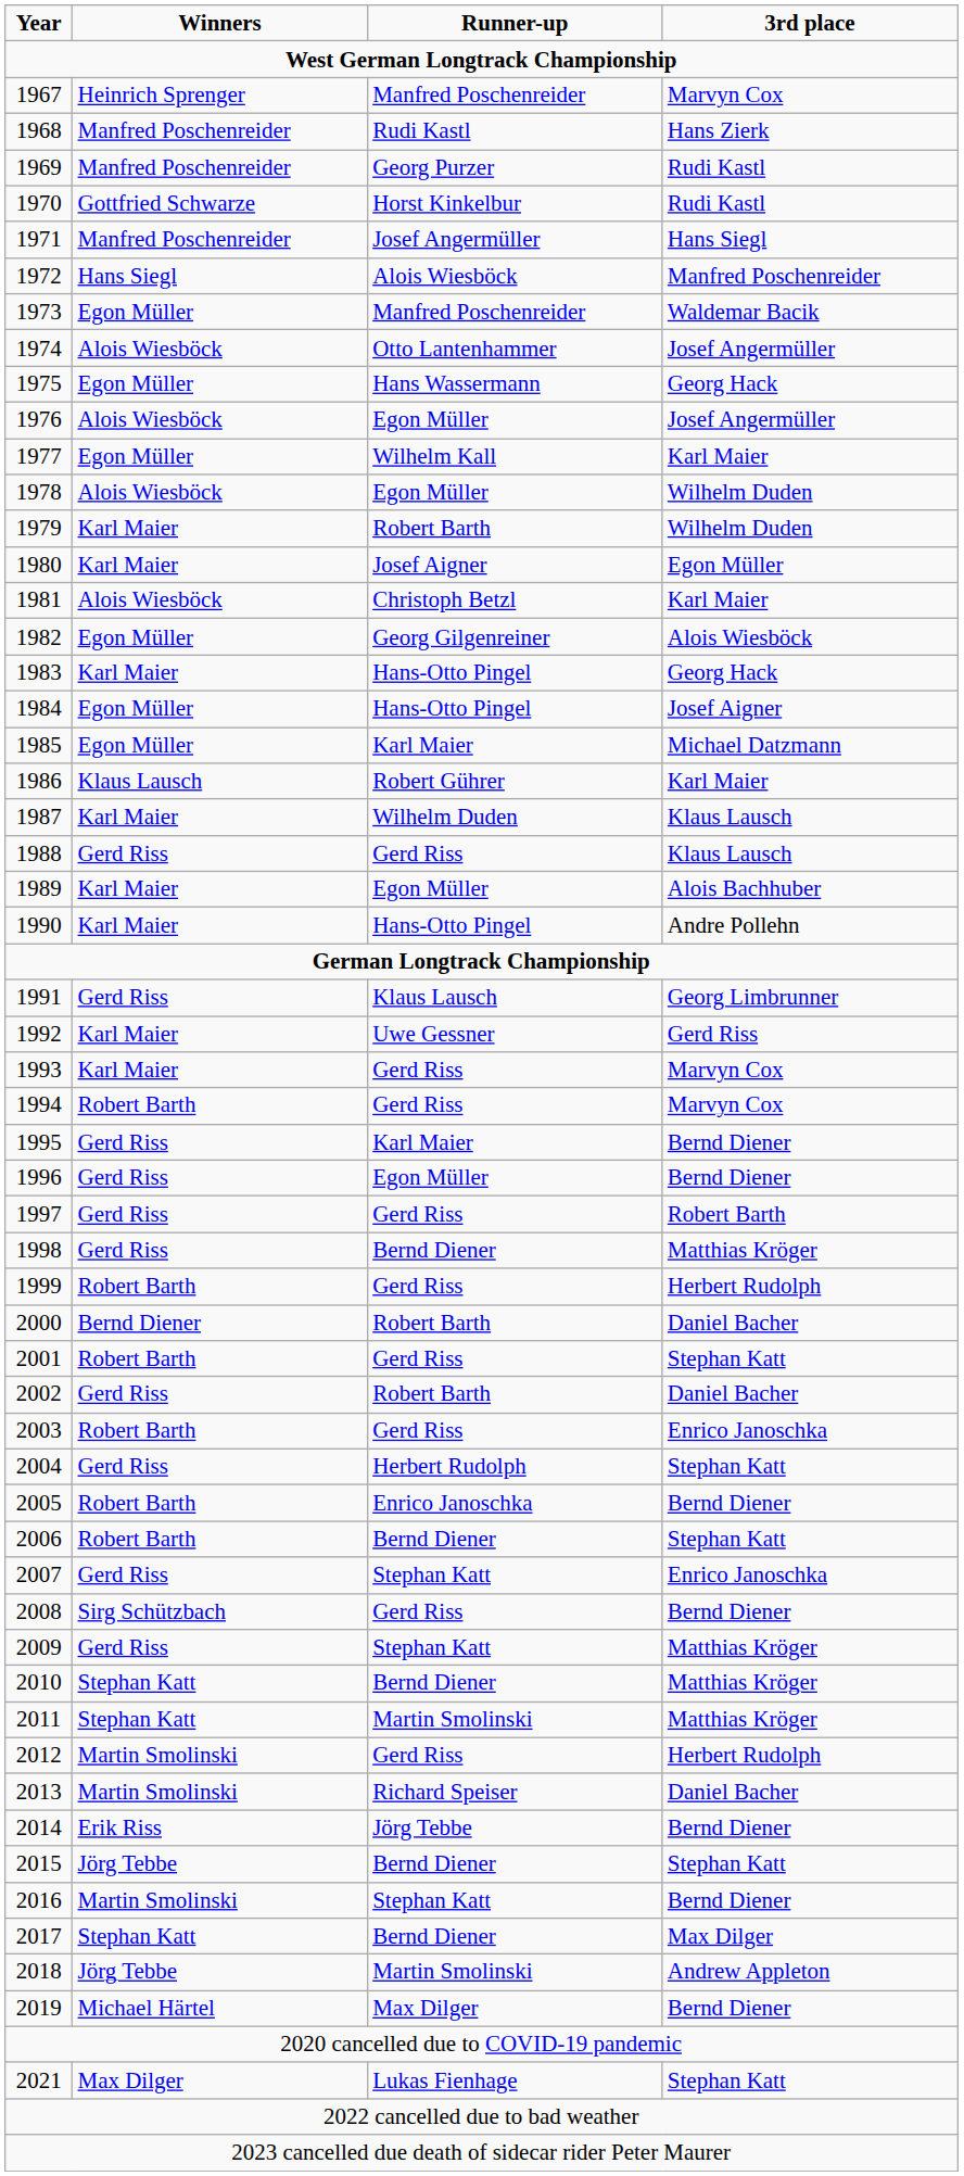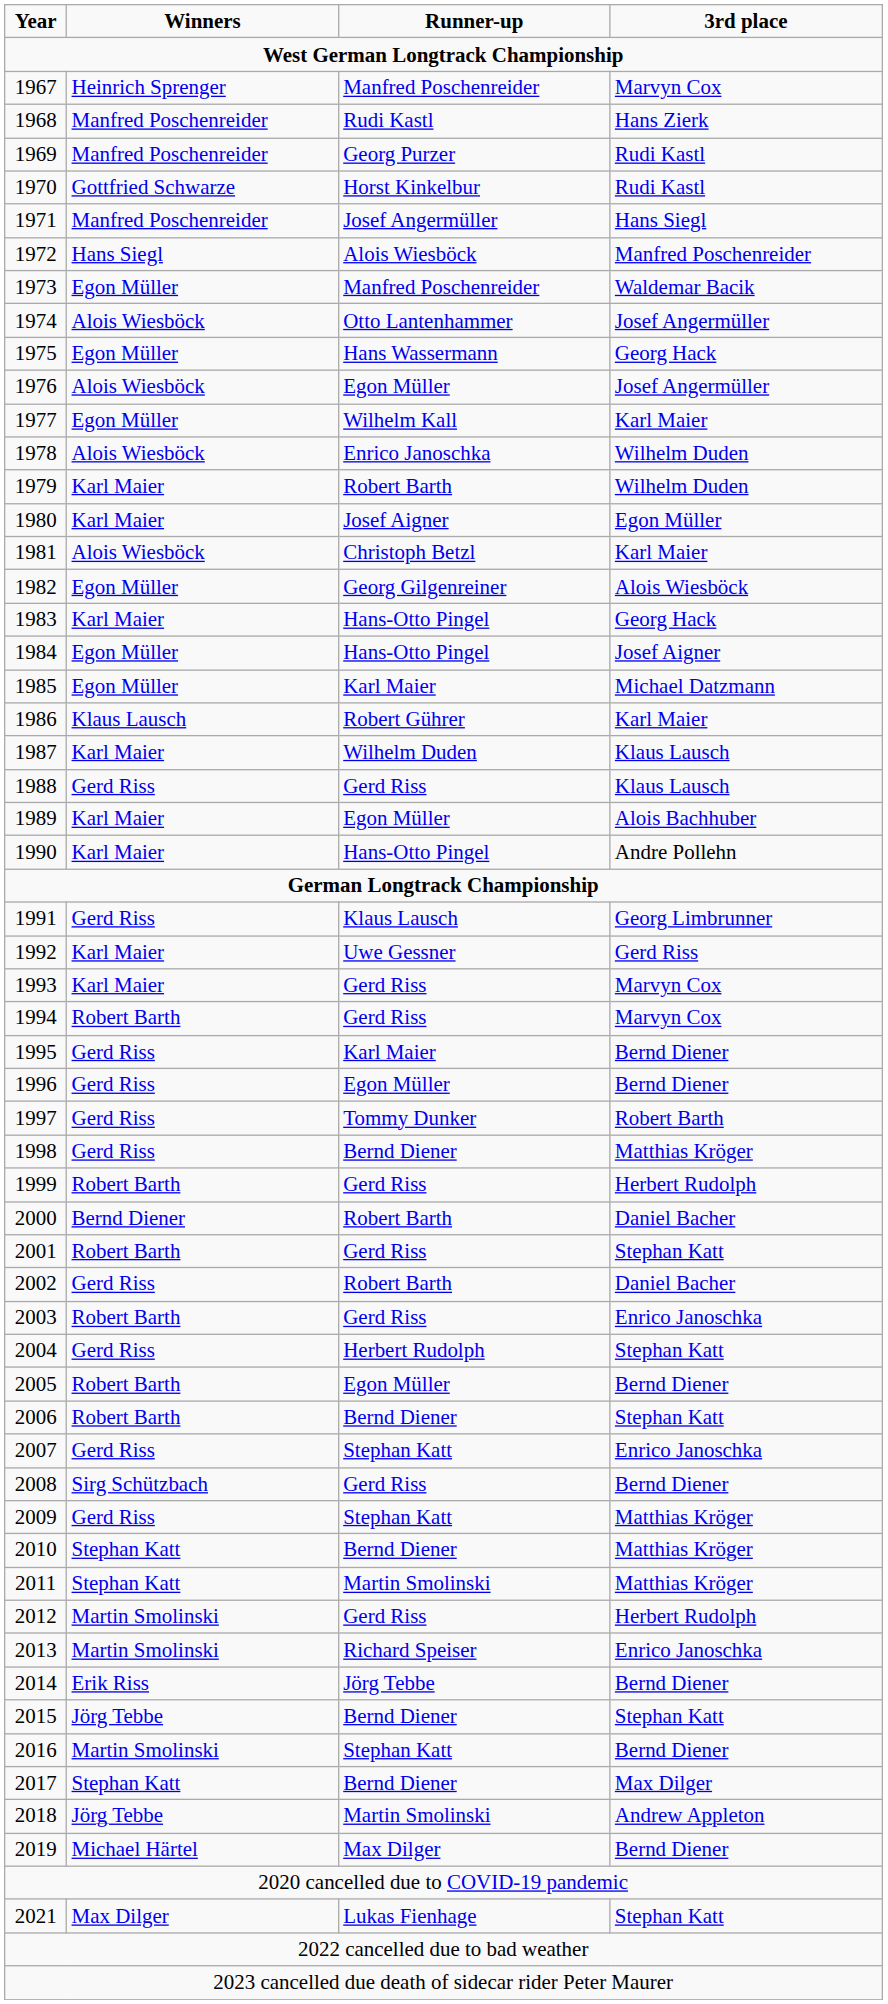 <table class="wikitable">
 <tr align=center>
 <td width=40px  ><strong>Year</strong></td>
 <td width=200px ><strong>Winners</strong></td>
 <td width=200px ><strong>Runner-up</strong></td>
 <td width=200px ><strong>3rd place</strong></td>
 </tr>
 <tr>
 <td colspan=4 align=center><strong>West German Longtrack Championship</strong></td>
 </tr>
 <tr>
 <td align=center>1967</td>
 <td><a href='#'>Heinrich Sprenger</a></td>
 <td><a href='#'>Manfred Poschenreider</a></td>
 <td><a href='#'>Marvyn Cox</a></td>
 </tr>
 <tr>
 <td align=center>1968</td>
 <td><a href='#'>Manfred Poschenreider</a></td>
 <td><a href='#'>Rudi Kastl</a></td>
 <td><a href='#'>Hans Zierk</a></td>
 </tr>
 <tr>
 <td align=center>1969</td>
 <td><a href='#'>Manfred Poschenreider</a></td>
 <td><a href='#'>Georg Purzer</a></td>
 <td><a href='#'>Rudi Kastl</a></td>
 </tr>
 <tr>
 <td align=center>1970</td>
 <td><a href='#'>Gottfried Schwarze</a></td>
 <td><a href='#'>Horst Kinkelbur</a></td>
 <td><a href='#'>Rudi Kastl</a></td>
 </tr>
 <tr>
 <td align=center>1971</td>
 <td><a href='#'>Manfred Poschenreider</a></td>
 <td><a href='#'>Josef Angermüller</a></td>
 <td><a href='#'>Hans Siegl</a></td>
 </tr>
 <tr>
 <td align=center>1972</td>
 <td><a href='#'>Hans Siegl</a></td>
 <td><a href='#'>Alois Wiesböck</a></td>
 <td><a href='#'>Manfred Poschenreider</a></td>
 </tr>
 <tr>
 <td align=center>1973</td>
 <td><a href='#'>Egon Müller</a></td>
 <td><a href='#'>Manfred Poschenreider</a></td>
 <td><a href='#'>Waldemar Bacik</a></td>
 </tr>
 <tr>
 <td align=center>1974</td>
 <td><a href='#'>Alois Wiesböck</a></td>
 <td><a href='#'>Otto Lantenhammer</a></td>
 <td><a href='#'>Josef Angermüller</a></td>
 </tr>
 <tr>
 <td align=center>1975</td>
 <td><a href='#'>Egon Müller</a></td>
 <td><a href='#'>Hans Wassermann</a></td>
 <td><a href='#'>Georg Hack</a></td>
 </tr>
 <tr>
 <td align=center>1976</td>
 <td><a href='#'>Alois Wiesböck</a></td>
 <td><a href='#'>Egon Müller</a></td>
 <td><a href='#'>Josef Angermüller</a></td>
 </tr>
 <tr>
 <td align=center>1977</td>
 <td><a href='#'>Egon Müller</a></td>
 <td><a href='#'>Wilhelm Kall</a></td>
 <td><a href='#'>Karl Maier</a></td>
 </tr>
 <tr>
 <td align=center>1978</td>
 <td><a href='#'>Alois Wiesböck</a></td>
-<td><a href='#'>Egon Müller</a></td>
+<td><a href='#'>Enrico Janoschka</a></td>
 <td><a href='#'>Wilhelm Duden</a></td>
 </tr>
 <tr>
 <td align=center>1979</td>
 <td><a href='#'>Karl Maier</a></td>
 <td><a href='#'>Robert Barth</a></td>
 <td><a href='#'>Wilhelm Duden</a></td>
 </tr>
 <tr>
 <td align=center>1980</td>
 <td><a href='#'>Karl Maier</a></td>
 <td><a href='#'>Josef Aigner</a></td>
 <td><a href='#'>Egon Müller</a></td>
 </tr>
 <tr>
 <td align=center>1981</td>
 <td><a href='#'>Alois Wiesböck</a></td>
 <td><a href='#'>Christoph Betzl</a></td>
 <td><a href='#'>Karl Maier</a></td>
 </tr>
 <tr>
 <td align=center>1982</td>
 <td><a href='#'>Egon Müller</a></td>
 <td><a href='#'>Georg Gilgenreiner</a></td>
 <td><a href='#'>Alois Wiesböck</a></td>
 </tr>
 <tr>
 <td align=center>1983</td>
 <td><a href='#'>Karl Maier</a></td>
 <td><a href='#'>Hans-Otto Pingel</a></td>
 <td><a href='#'>Georg Hack</a></td>
 </tr>
 <tr>
 <td align=center>1984</td>
 <td><a href='#'>Egon Müller</a></td>
 <td><a href='#'>Hans-Otto Pingel</a></td>
 <td><a href='#'>Josef Aigner</a></td>
 </tr>
 <tr>
 <td align=center>1985</td>
 <td><a href='#'>Egon Müller</a></td>
 <td><a href='#'>Karl Maier</a></td>
 <td><a href='#'>Michael Datzmann</a></td>
 </tr>
 <tr>
 <td align=center>1986</td>
 <td><a href='#'>Klaus Lausch</a></td>
 <td><a href='#'>Robert Gührer</a></td>
 <td><a href='#'>Karl Maier</a></td>
 </tr>
 <tr>
 <td align=center>1987</td>
 <td><a href='#'>Karl Maier</a></td>
 <td><a href='#'>Wilhelm Duden</a></td>
 <td><a href='#'>Klaus Lausch</a></td>
 </tr>
 <tr>
 <td align=center>1988</td>
 <td><a href='#'>Gerd Riss</a></td>
 <td><a href='#'>Gerd Riss</a></td>
 <td><a href='#'>Klaus Lausch</a></td>
 </tr>
 <tr>
 <td align=center>1989</td>
 <td><a href='#'>Karl Maier</a></td>
 <td><a href='#'>Egon Müller</a></td>
 <td><a href='#'>Alois Bachhuber</a></td>
 </tr>
 <tr>
 <td align=center>1990</td>
 <td><a href='#'>Karl Maier</a></td>
 <td><a href='#'>Hans-Otto Pingel</a></td>
 <td>Andre Pollehn</td>
 </tr>
 <tr>
 <td colspan=4 align=center><strong>German Longtrack Championship</strong></td>
 </tr>
 <tr>
 <td align=center>1991</td>
 <td><a href='#'>Gerd Riss</a></td>
 <td><a href='#'>Klaus Lausch</a></td>
 <td><a href='#'>Georg Limbrunner</a></td>
 </tr>
 <tr>
 <td align=center>1992</td>
 <td><a href='#'>Karl Maier</a></td>
 <td><a href='#'>Uwe Gessner</a></td>
 <td><a href='#'>Gerd Riss</a></td>
 </tr>
 <tr>
 <td align=center>1993</td>
 <td><a href='#'>Karl Maier</a></td>
 <td><a href='#'>Gerd Riss</a></td>
 <td><a href='#'>Marvyn Cox</a></td>
 </tr>
 <tr>
 <td align=center>1994</td>
 <td><a href='#'>Robert Barth</a></td>
 <td><a href='#'>Gerd Riss</a></td>
 <td><a href='#'>Marvyn Cox</a></td>
 </tr>
 <tr>
 <td align=center>1995</td>
 <td><a href='#'>Gerd Riss</a></td>
 <td><a href='#'>Karl Maier</a></td>
 <td><a href='#'>Bernd Diener</a></td>
 </tr>
 <tr>
 <td align=center>1996</td>
 <td><a href='#'>Gerd Riss</a></td>
 <td><a href='#'>Egon Müller</a></td>
 <td><a href='#'>Bernd Diener</a></td>
 </tr>
 <tr>
 <td align=center>1997</td>
 <td><a href='#'>Gerd Riss</a></td>
-<td><a href='#'>Gerd Riss</a></td>
+<td><a href='#'>Tommy Dunker</a></td>
 <td><a href='#'>Robert Barth</a></td>
 </tr>
 <tr>
 <td align=center>1998</td>
 <td><a href='#'>Gerd Riss</a></td>
 <td><a href='#'>Bernd Diener</a></td>
 <td><a href='#'>Matthias Kröger</a></td>
 </tr>
 <tr>
 <td align=center>1999</td>
 <td><a href='#'>Robert Barth</a></td>
 <td><a href='#'>Gerd Riss</a></td>
 <td><a href='#'>Herbert Rudolph</a></td>
 </tr>
 <tr>
 <td align=center>2000</td>
 <td><a href='#'>Bernd Diener</a></td>
 <td><a href='#'>Robert Barth</a></td>
 <td><a href='#'>Daniel Bacher</a></td>
 </tr>
 <tr>
 <td align=center>2001</td>
 <td><a href='#'>Robert Barth</a></td>
 <td><a href='#'>Gerd Riss</a></td>
 <td><a href='#'>Stephan Katt</a></td>
 </tr>
 <tr>
 <td align=center>2002</td>
 <td><a href='#'>Gerd Riss</a></td>
 <td><a href='#'>Robert Barth</a></td>
 <td><a href='#'>Daniel Bacher</a></td>
 </tr>
 <tr>
 <td align=center>2003</td>
 <td><a href='#'>Robert Barth</a></td>
 <td><a href='#'>Gerd Riss</a></td>
 <td><a href='#'>Enrico Janoschka</a></td>
 </tr>
 <tr>
 <td align=center>2004</td>
 <td><a href='#'>Gerd Riss</a></td>
 <td><a href='#'>Herbert Rudolph</a></td>
 <td><a href='#'>Stephan Katt</a></td>
 </tr>
 <tr>
 <td align=center>2005</td>
 <td><a href='#'>Robert Barth</a></td>
-<td><a href='#'>Enrico Janoschka</a></td>
+<td><a href='#'>Egon Müller</a></td>
 <td><a href='#'>Bernd Diener</a></td>
 </tr>
 <tr>
 <td align=center>2006</td>
 <td><a href='#'>Robert Barth</a></td>
 <td><a href='#'>Bernd Diener</a></td>
 <td><a href='#'>Stephan Katt</a></td>
 </tr>
 <tr>
 <td align=center>2007</td>
 <td><a href='#'>Gerd Riss</a></td>
 <td><a href='#'>Stephan Katt</a></td>
 <td><a href='#'>Enrico Janoschka</a></td>
 </tr>
 <tr>
 <td align=center>2008</td>
 <td><a href='#'>Sirg Schützbach</a></td>
 <td><a href='#'>Gerd Riss</a></td>
 <td><a href='#'>Bernd Diener</a></td>
 </tr>
 <tr>
 <td align=center>2009</td>
 <td><a href='#'>Gerd Riss</a></td>
 <td><a href='#'>Stephan Katt</a></td>
 <td><a href='#'>Matthias Kröger</a></td>
 </tr>
 <tr>
 <td align=center>2010</td>
 <td><a href='#'>Stephan Katt</a></td>
 <td><a href='#'>Bernd Diener</a></td>
 <td><a href='#'>Matthias Kröger</a></td>
 </tr>
 <tr>
 <td align=center>2011</td>
 <td><a href='#'>Stephan Katt</a></td>
 <td><a href='#'>Martin Smolinski</a></td>
 <td><a href='#'>Matthias Kröger</a></td>
 </tr>
 <tr>
 <td align=center>2012</td>
 <td><a href='#'>Martin Smolinski</a></td>
 <td><a href='#'>Gerd Riss</a></td>
 <td><a href='#'>Herbert Rudolph</a></td>
 </tr>
 <tr>
 <td align=center>2013</td>
 <td><a href='#'>Martin Smolinski</a></td>
 <td><a href='#'>Richard Speiser</a></td>
-<td><a href='#'>Daniel Bacher</a></td>
+<td><a href='#'>Enrico Janoschka</a></td>
 </tr>
 <tr>
 <td align=center>2014</td>
 <td><a href='#'>Erik Riss</a></td>
 <td><a href='#'>Jörg Tebbe</a></td>
 <td><a href='#'>Bernd Diener</a></td>
 </tr>
 <tr>
 <td align=center>2015</td>
 <td><a href='#'>Jörg Tebbe</a></td>
 <td><a href='#'>Bernd Diener</a></td>
 <td><a href='#'>Stephan Katt</a></td>
 </tr>
 <tr>
 <td align=center>2016</td>
 <td><a href='#'>Martin Smolinski</a></td>
 <td><a href='#'>Stephan Katt</a></td>
 <td><a href='#'>Bernd Diener</a></td>
 </tr>
 <tr>
 <td align=center>2017</td>
 <td><a href='#'>Stephan Katt</a></td>
 <td><a href='#'>Bernd Diener</a></td>
 <td><a href='#'>Max Dilger</a></td>
 </tr>
 <tr>
 <td align=center>2018</td>
 <td><a href='#'>Jörg Tebbe</a></td>
 <td><a href='#'>Martin Smolinski</a></td>
 <td><a href='#'>Andrew Appleton</a></td>
 </tr>
 <tr>
 <td align=center>2019</td>
 <td><a href='#'>Michael Härtel</a></td>
 <td><a href='#'>Max Dilger</a></td>
 <td><a href='#'>Bernd Diener</a></td>
 </tr>
 <tr>
 <td colspan=4 align=center>2020 cancelled due to <a href='#'>COVID-19 pandemic</a></td>
 </tr>
 <tr>
 <td align=center>2021</td>
 <td><a href='#'>Max Dilger</a></td>
 <td><a href='#'>Lukas Fienhage</a></td>
 <td><a href='#'>Stephan Katt</a></td>
 </tr>
 <tr>
 <td colspan=4 align=center>2022 cancelled due to bad weather</td>
 </tr>
 <tr>
 <td colspan=4 align=center>2023 cancelled due death of sidecar rider Peter Maurer</td>
 </tr>
 </table>
